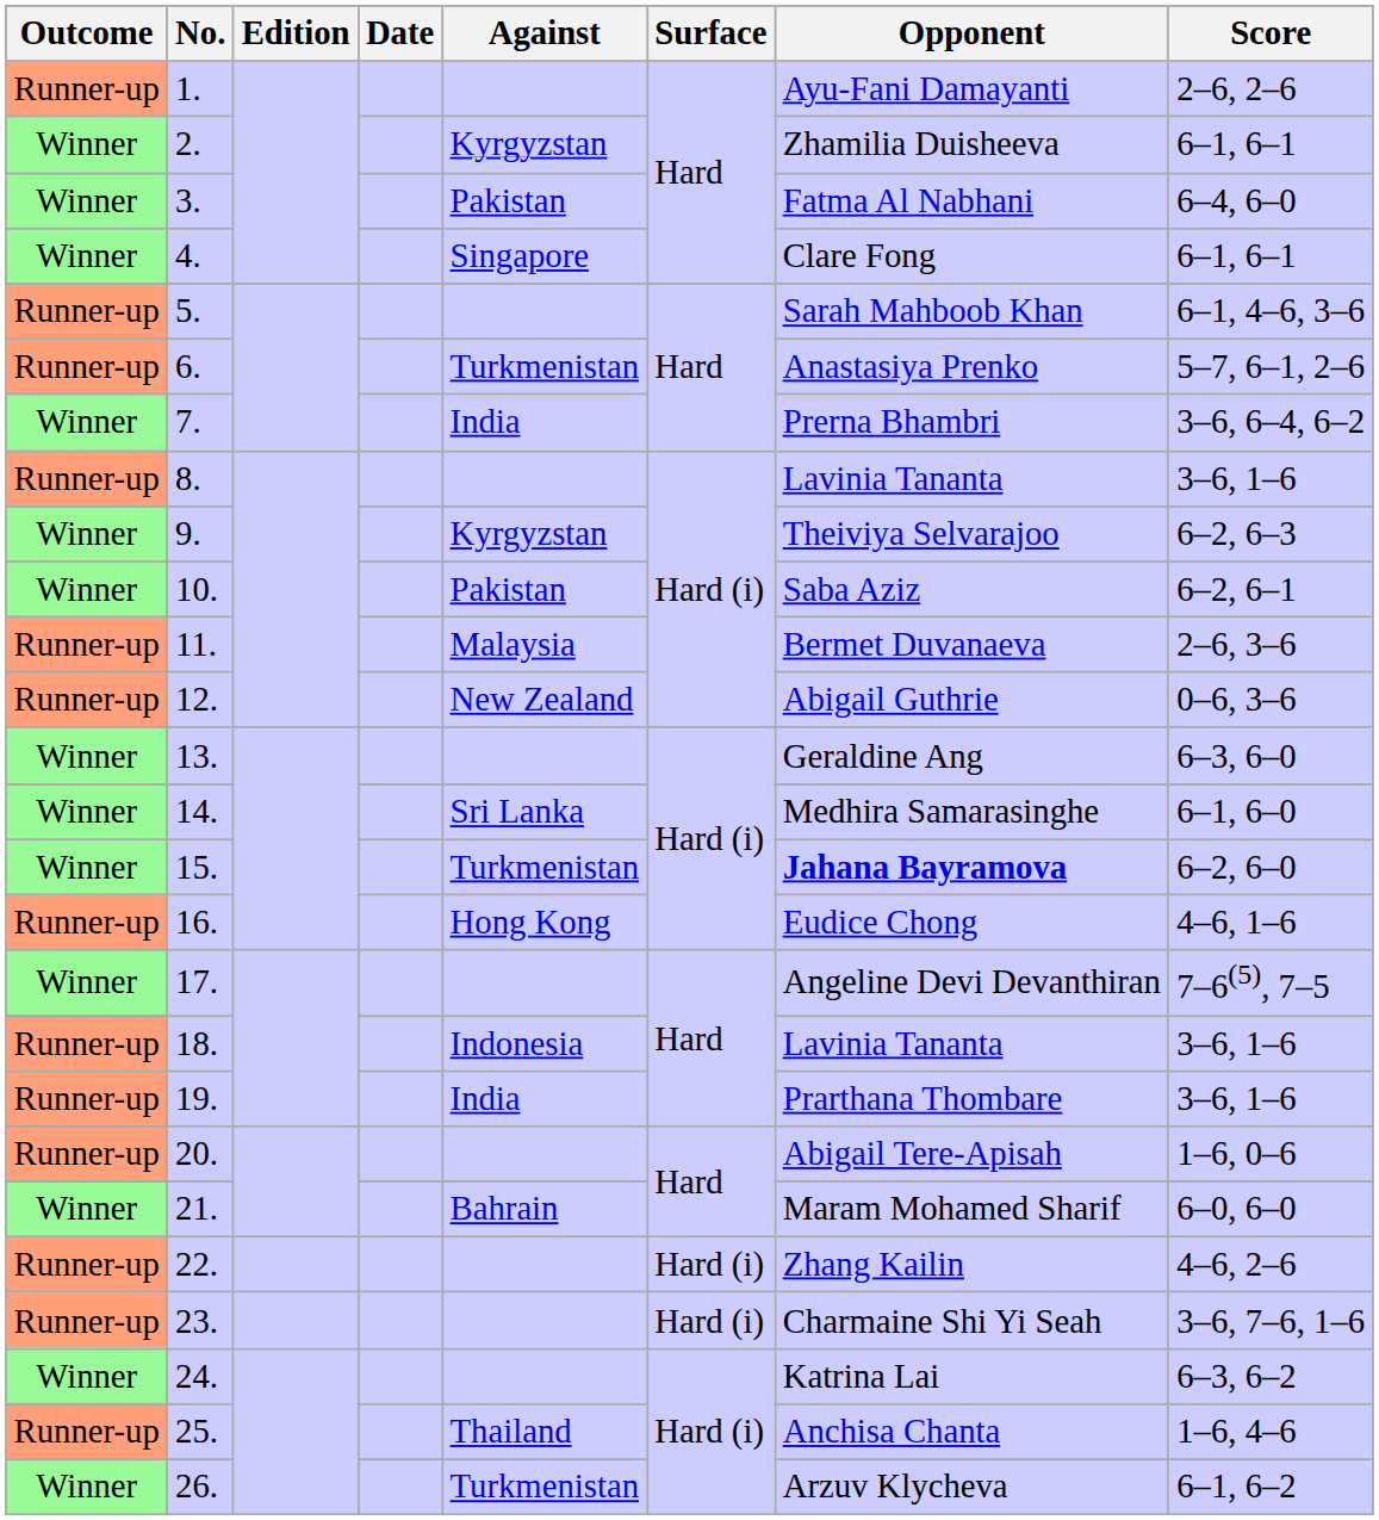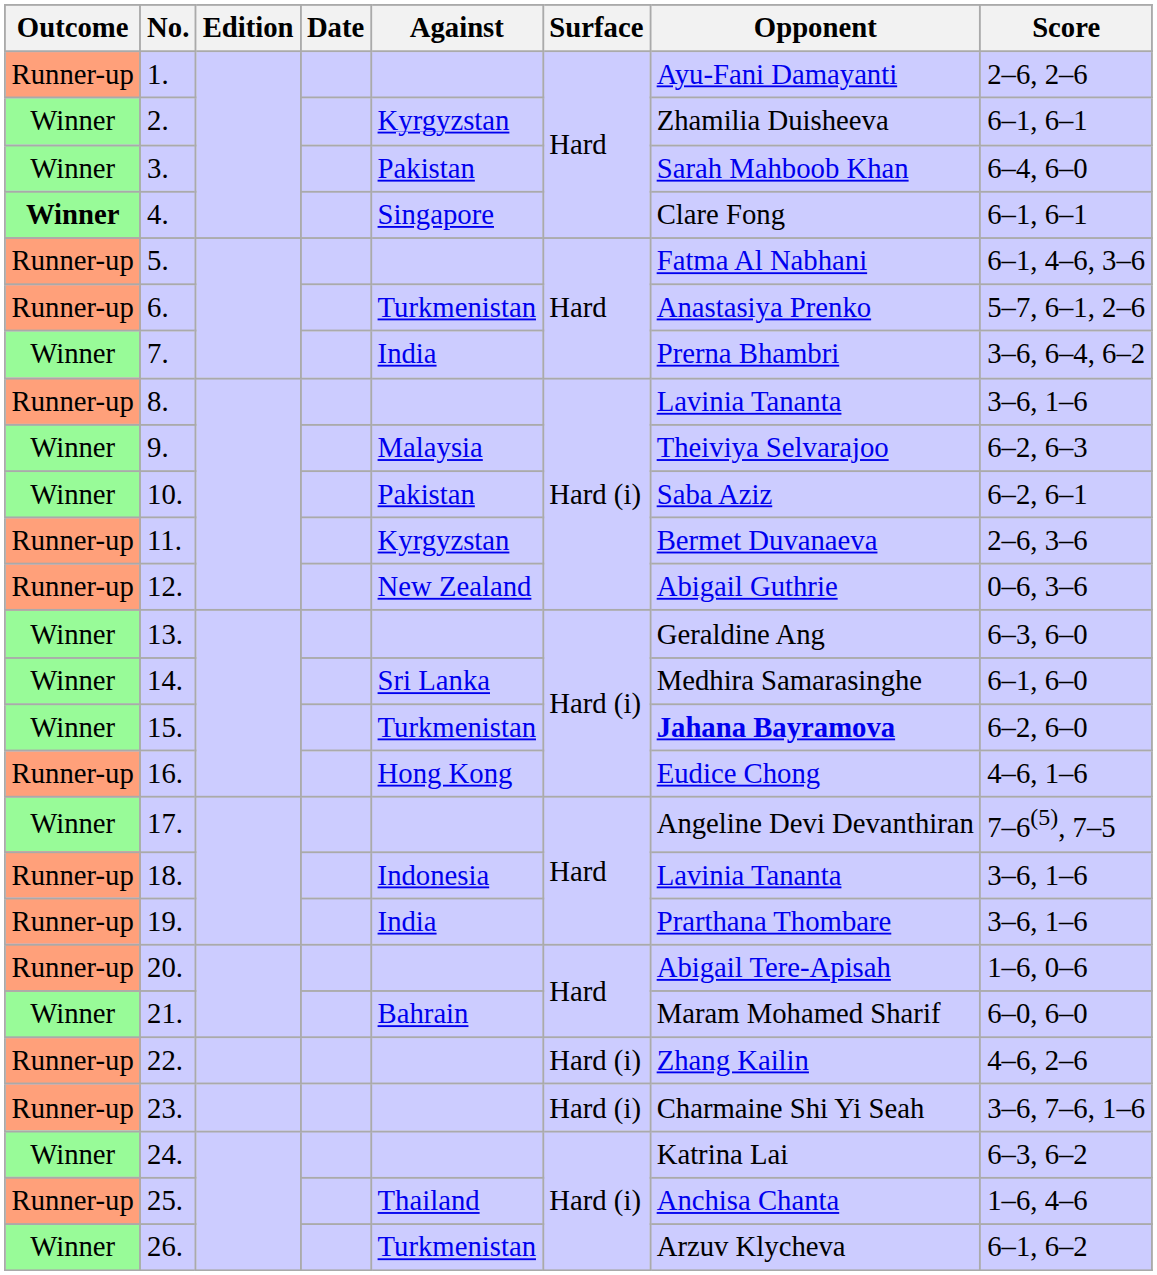 <table class=wikitable style=font-size:97%>
 <tr>
 <th>Outcome</th>
 <th>No.</th>
 <th>Edition</th>
 <th>Date</th>
 <th>Against</th>
 <th>Surface</th>
 <th>Opponent</th>
 <th>Score</th>
 </tr>
 <tr style="background:#ccccff;">
 <td style="text-align:center; background:#ffa07a;">Runner-up</td>
 <td>1.</td>
 <td rowspan="4"></td>
 <td></td>
 <td></td>
 <td rowspan="4">Hard</td>
 <td> <a href='#'>Ayu-Fani Damayanti</a></td>
 <td>2–6, 2–6</td>
 </tr>
 <tr style="background:#ccf;">
 <td style="text-align:center; background:#98fb98;">Winner</td>
 <td>2.</td>
 <td></td>
 <td><a href='#'>Kyrgyzstan</a></td>
 <td> Zhamilia Duisheeva</td>
 <td>6–1, 6–1</td>
 </tr>
 <tr style="background:#ccf;">
 <td style="text-align:center; background:#98fb98;">Winner</td>
 <td>3.</td>
 <td></td>
 <td><a href='#'>Pakistan</a></td>
-<td> <a href='#'>Fatma Al Nabhani</a></td>
+<td> <a href='#'>Sarah Mahboob Khan</a></td>
 <td>6–4, 6–0</td>
 </tr>
 <tr style="background:#ccf;">
-<td style="text-align:center; background:#98fb98;">Winner</td>
+<td style="text-align:center; background:#98fb98;"><strong>Winner</strong></td>
 <td>4.</td>
 <td></td>
 <td><a href='#'>Singapore</a></td>
 <td> Clare Fong</td>
 <td>6–1, 6–1</td>
 </tr>
 <tr style="background:#ccccff;">
 <td style="text-align:center; background:#ffa07a;">Runner-up</td>
 <td>5.</td>
 <td rowspan="3"></td>
 <td></td>
 <td></td>
 <td rowspan="3">Hard</td>
-<td> <a href='#'>Sarah Mahboob Khan</a></td>
+<td> <a href='#'>Fatma Al Nabhani</a></td>
 <td>6–1, 4–6, 3–6</td>
 </tr>
 <tr style="background:#ccf;">
 <td style="text-align:center; background:#ffa07a;">Runner-up</td>
 <td>6.</td>
 <td></td>
 <td><a href='#'>Turkmenistan</a></td>
 <td> <a href='#'>Anastasiya Prenko</a></td>
 <td>5–7, 6–1, 2–6</td>
 </tr>
 <tr style="background:#ccf;">
 <td style="text-align:center; background:#98fb98;">Winner</td>
 <td>7.</td>
 <td></td>
 <td><a href='#'>India</a></td>
 <td> <a href='#'>Prerna Bhambri</a></td>
 <td>3–6, 6–4, 6–2</td>
 </tr>
 <tr style="background:#ccccff;">
 <td style="text-align:center; background:#ffa07a;">Runner-up</td>
 <td>8.</td>
 <td rowspan="5"></td>
 <td></td>
 <td></td>
 <td rowspan="5">Hard (i)</td>
 <td> <a href='#'>Lavinia Tananta</a></td>
 <td>3–6, 1–6</td>
 </tr>
 <tr style="background:#ccf;">
 <td style="text-align:center; background:#98fb98;">Winner</td>
 <td>9.</td>
 <td></td>
-<td><a href='#'>Kyrgyzstan</a></td>
+<td><a href='#'>Malaysia</a></td>
 <td> <a href='#'>Theiviya Selvarajoo</a></td>
 <td>6–2, 6–3</td>
 </tr>
 <tr style="background:#ccf;">
 <td style="text-align:center; background:#98fb98;">Winner</td>
 <td>10.</td>
 <td></td>
 <td><a href='#'>Pakistan</a></td>
 <td> <a href='#'>Saba Aziz</a></td>
 <td>6–2, 6–1</td>
 </tr>
 <tr style="background:#ccf;">
 <td style="text-align:center; background:#ffa07a;">Runner-up</td>
 <td>11.</td>
 <td></td>
-<td><a href='#'>Malaysia</a></td>
+<td><a href='#'>Kyrgyzstan</a></td>
 <td> <a href='#'>Bermet Duvanaeva</a></td>
 <td>2–6, 3–6</td>
 </tr>
 <tr style="background:#ccf;">
 <td style="text-align:center; background:#ffa07a;">Runner-up</td>
 <td>12.</td>
 <td></td>
 <td><a href='#'>New Zealand</a></td>
 <td> <a href='#'>Abigail Guthrie</a></td>
 <td>0–6, 3–6</td>
 </tr>
 <tr style="background:#ccccff;">
 <td style="text-align:center; background:#98fb98;">Winner</td>
 <td>13.</td>
 <td rowspan="4"></td>
 <td></td>
 <td></td>
 <td rowspan="4">Hard (i)</td>
 <td> Geraldine Ang</td>
 <td>6–3, 6–0</td>
 </tr>
 <tr style="background:#ccf;">
 <td style="text-align:center; background:#98fb98;">Winner</td>
 <td>14.</td>
 <td></td>
 <td><a href='#'>Sri Lanka</a></td>
 <td> Medhira Samarasinghe</td>
 <td>6–1, 6–0</td>
 </tr>
 <tr style="background:#ccf;">
 <td style="text-align:center; background:#98fb98;">Winner</td>
 <td>15.</td>
 <td></td>
 <td><a href='#'>Turkmenistan</a></td>
 <td><strong> <a href='#'>Jahana Bayramova</a></strong></td>
 <td>6–2, 6–0</td>
 </tr>
 <tr style="background:#ccf;">
 <td style="text-align:center; background:#ffa07a;">Runner-up</td>
 <td>16.</td>
 <td></td>
 <td><a href='#'>Hong Kong</a></td>
 <td> <a href='#'>Eudice Chong</a></td>
 <td>4–6, 1–6</td>
 </tr>
 <tr style="background:#ccccff;">
 <td style="text-align:center; background:#98fb98;">Winner</td>
 <td>17.</td>
 <td rowspan="3"></td>
 <td></td>
 <td></td>
 <td rowspan="3">Hard</td>
 <td> Angeline Devi Devanthiran</td>
 <td>7–6<sup>(5)</sup>, 7–5</td>
 </tr>
 <tr style="background:#ccf;">
 <td style="text-align:center; background:#ffa07a;">Runner-up</td>
 <td>18.</td>
 <td></td>
 <td><a href='#'>Indonesia</a></td>
 <td> <a href='#'>Lavinia Tananta</a></td>
 <td>3–6, 1–6</td>
 </tr>
 <tr style="background:#ccf;">
 <td style="text-align:center; background:#ffa07a;">Runner-up</td>
 <td>19.</td>
 <td></td>
 <td><a href='#'>India</a></td>
 <td> <a href='#'>Prarthana Thombare</a></td>
 <td>3–6, 1–6</td>
 </tr>
 <tr style="background:#ccccff;">
 <td style="text-align:center; background:#ffa07a;">Runner-up</td>
 <td>20.</td>
 <td rowspan="2"></td>
 <td></td>
 <td></td>
 <td rowspan="2">Hard</td>
 <td> <a href='#'>Abigail Tere-Apisah</a></td>
 <td>1–6, 0–6</td>
 </tr>
 <tr style="background:#ccf;">
 <td style="text-align:center; background:#98fb98;">Winner</td>
 <td>21.</td>
 <td></td>
 <td><a href='#'>Bahrain</a></td>
 <td> Maram Mohamed Sharif</td>
 <td>6–0, 6–0</td>
 </tr>
 <tr style="background:#ccccff;">
 <td style="text-align:center; background:#ffa07a;">Runner-up</td>
 <td>22.</td>
 <td rowspan="1"></td>
 <td></td>
 <td></td>
 <td rowspan="1">Hard (i)</td>
 <td> <a href='#'>Zhang Kailin</a></td>
 <td>4–6, 2–6</td>
 </tr>
 <tr style="background:#ccccff;">
 <td style="text-align:center; background:#ffa07a;">Runner-up</td>
 <td>23.</td>
 <td rowspan="1"></td>
 <td></td>
 <td></td>
 <td rowspan="1">Hard (i)</td>
 <td> Charmaine Shi Yi Seah</td>
 <td>3–6, 7–6, 1–6</td>
 </tr>
 <tr style="background:#ccccff;">
 <td style="text-align:center; background:#98fb98;">Winner</td>
 <td>24.</td>
 <td rowspan="3"></td>
 <td></td>
 <td></td>
 <td rowspan="3">Hard (i)</td>
 <td> Katrina Lai</td>
 <td>6–3, 6–2</td>
 </tr>
 <tr style="background:#ccf;">
 <td style="text-align:center; background:#ffa07a;">Runner-up</td>
 <td>25.</td>
 <td></td>
 <td><a href='#'>Thailand</a></td>
 <td> <a href='#'>Anchisa Chanta</a></td>
 <td>1–6, 4–6</td>
 </tr>
 <tr style="background:#ccf;">
 <td style="text-align:center; background:#98fb98;">Winner</td>
 <td>26.</td>
 <td></td>
 <td><a href='#'>Turkmenistan</a></td>
 <td> Arzuv Klycheva</td>
 <td>6–1, 6–2</td>
 </tr>
 </table>
